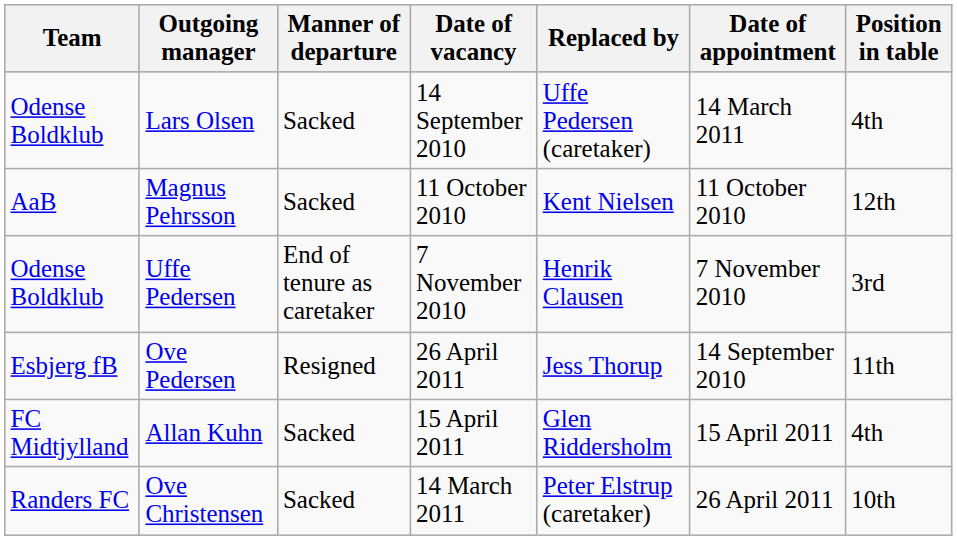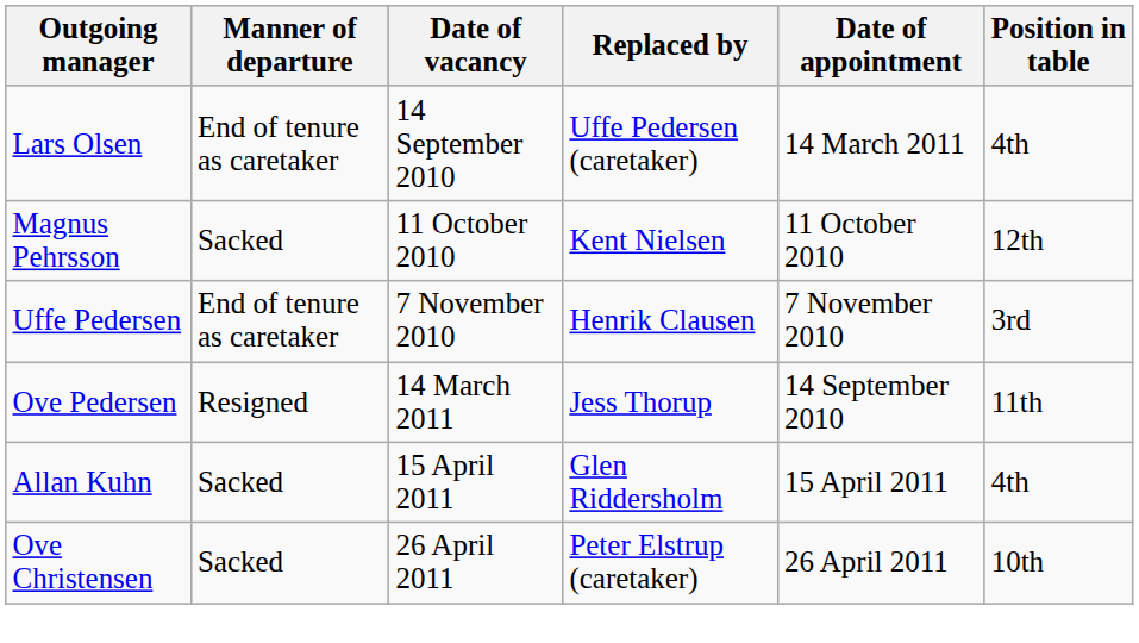 <table class="wikitable">
 <tr>
-<th>Team</th>
 <th>Outgoing manager</th>
 <th>Manner of departure</th>
 <th>Date of vacancy</th>
 <th>Replaced by</th>
 <th>Date of appointment</th>
 <th>Position in table</th>
 </tr>
 <tr>
-<td><a href='#'>Odense Boldklub</a></td>
 <td> <a href='#'>Lars Olsen</a></td>
-<td>Sacked</td>
+<td>End of tenure as caretaker</td>
 <td>14 September 2010</td>
 <td> <a href='#'>Uffe Pedersen</a> (caretaker)</td>
 <td>14 March 2011</td>
 <td>4th</td>
 </tr>
 <tr>
-<td><a href='#'>AaB</a></td>
 <td> <a href='#'>Magnus Pehrsson</a></td>
 <td>Sacked</td>
 <td>11 October 2010</td>
 <td> <a href='#'>Kent Nielsen</a></td>
 <td>11 October 2010</td>
 <td>12th</td>
 </tr>
 <tr>
-<td><a href='#'>Odense Boldklub</a></td>
 <td> <a href='#'>Uffe Pedersen</a></td>
 <td>End of tenure as caretaker</td>
 <td>7 November 2010</td>
 <td> <a href='#'>Henrik Clausen</a></td>
 <td>7 November 2010</td>
 <td>3rd</td>
 </tr>
 <tr>
-<td><a href='#'>Esbjerg fB</a></td>
 <td> <a href='#'>Ove Pedersen</a></td>
 <td>Resigned</td>
-<td>26 April 2011</td>
+<td>14 March 2011</td>
 <td> <a href='#'>Jess Thorup</a></td>
 <td>14 September 2010</td>
 <td>11th</td>
 </tr>
 <tr>
-<td><a href='#'>FC Midtjylland</a></td>
 <td> <a href='#'>Allan Kuhn</a></td>
 <td>Sacked</td>
 <td>15 April 2011</td>
 <td> <a href='#'>Glen Riddersholm</a></td>
 <td>15 April 2011</td>
 <td>4th</td>
 </tr>
 <tr>
-<td><a href='#'>Randers FC</a></td>
 <td> <a href='#'>Ove Christensen</a></td>
 <td>Sacked</td>
-<td>14 March 2011</td>
+<td>26 April 2011</td>
 <td> <a href='#'>Peter Elstrup</a> (caretaker)</td>
 <td>26 April 2011</td>
 <td>10th</td>
 </tr>
 </table>
